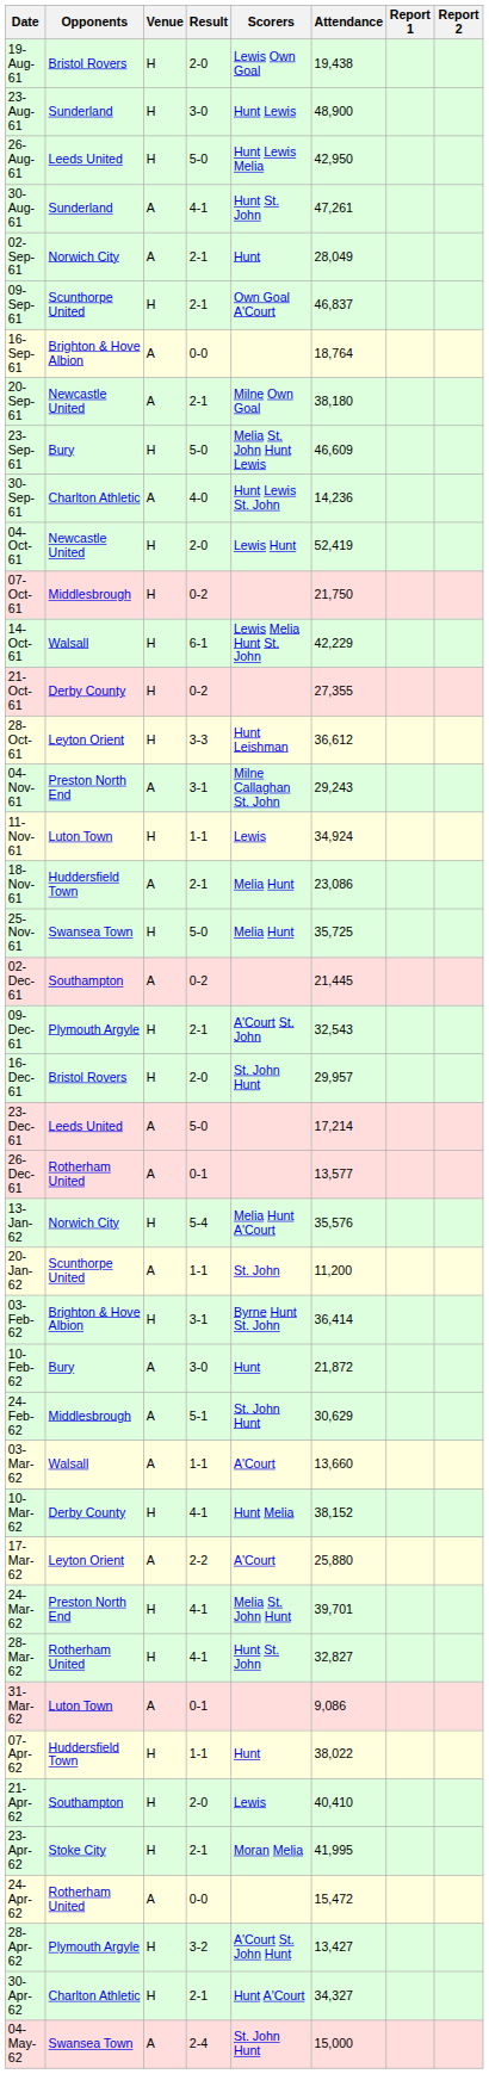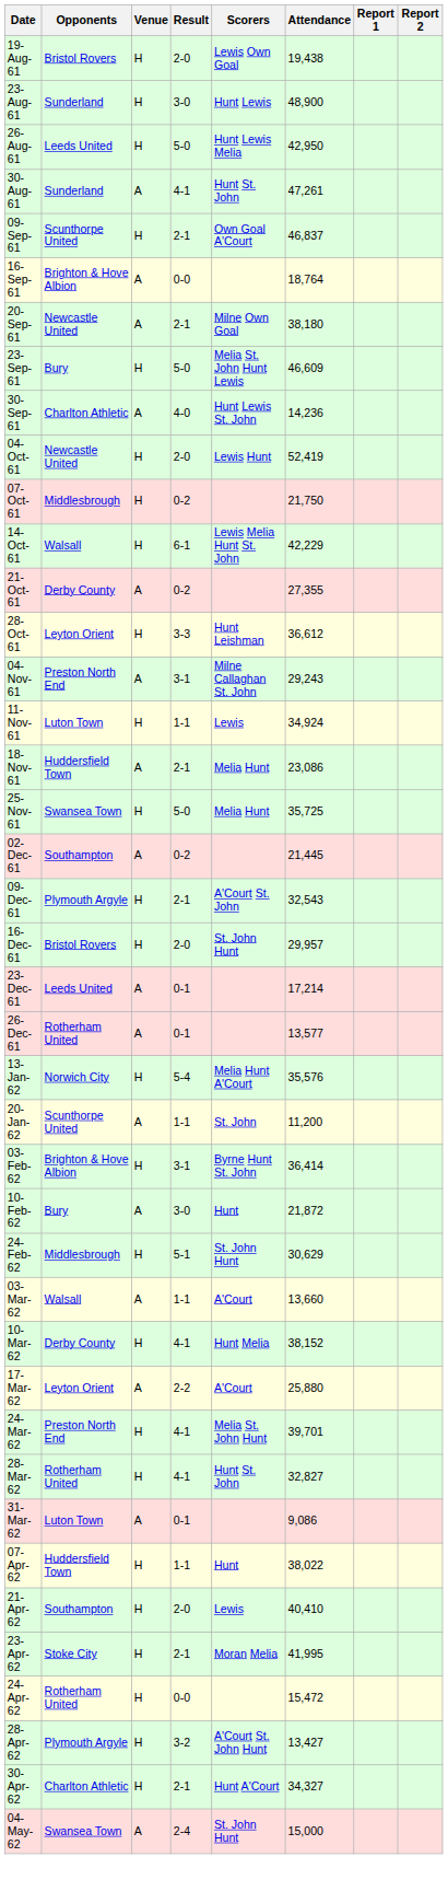 <table class=wikitable>
 <tr>
 <th>Date</th>
 <th>Opponents</th>
 <th>Venue</th>
 <th>Result</th>
 <th>Scorers</th>
 <th>Attendance</th>
 <th>Report 1</th>
 <th>Report 2</th>
 </tr>
 <tr bgcolor="#ddffdd">
 <td>19-Aug-61</td>
 <td><a href='#'>Bristol Rovers</a></td>
 <td>H</td>
 <td>2-0</td>
 <td><a href='#'>Lewis</a>  <a href='#'>Own Goal</a> </td>
 <td>19,438</td>
 <td></td>
 <td></td>
 </tr>
 <tr bgcolor="#ddffdd">
 <td>23-Aug-61</td>
 <td><a href='#'>Sunderland</a></td>
 <td>H</td>
 <td>3-0</td>
 <td><a href='#'>Hunt</a>  <a href='#'>Lewis</a> </td>
 <td>48,900</td>
 <td></td>
 <td></td>
 </tr>
 <tr bgcolor="#ddffdd">
 <td>26-Aug-61</td>
 <td><a href='#'>Leeds United</a></td>
 <td>H</td>
 <td>5-0</td>
 <td><a href='#'>Hunt</a>  <a href='#'>Lewis</a>  <a href='#'>Melia</a> </td>
 <td>42,950</td>
 <td></td>
 <td></td>
 </tr>
 <tr bgcolor="#ddffdd">
 <td>30-Aug-61</td>
 <td><a href='#'>Sunderland</a></td>
 <td>A</td>
 <td>4-1</td>
 <td><a href='#'>Hunt</a>  <a href='#'>St. John</a> </td>
 <td>47,261</td>
-<td></td>
-<td></td>
-</tr>
-<tr bgcolor="#ddffdd">
-<td>02-Sep-61</td>
-<td><a href='#'>Norwich City</a></td>
-<td>A</td>
-<td>2-1</td>
-<td><a href='#'>Hunt</a> </td>
-<td>28,049</td>
 <td></td>
 <td></td>
 </tr>
 <tr bgcolor="#ddffdd">
 <td>09-Sep-61</td>
 <td><a href='#'>Scunthorpe United</a></td>
 <td>H</td>
 <td>2-1</td>
 <td><a href='#'>Own Goal</a>  <a href='#'>A'Court</a> </td>
 <td>46,837</td>
 <td></td>
 <td></td>
 </tr>
 <tr bgcolor="#ffffdd">
 <td>16-Sep-61</td>
 <td><a href='#'>Brighton & Hove Albion</a></td>
 <td>A</td>
 <td>0-0</td>
 <td></td>
 <td>18,764</td>
 <td></td>
 <td></td>
 </tr>
 <tr bgcolor="#ddffdd">
 <td>20-Sep-61</td>
 <td><a href='#'>Newcastle United</a></td>
 <td>A</td>
 <td>2-1</td>
 <td><a href='#'>Milne</a>  <a href='#'>Own Goal</a> </td>
 <td>38,180</td>
 <td></td>
 <td></td>
 </tr>
 <tr bgcolor="#ddffdd">
 <td>23-Sep-61</td>
 <td><a href='#'>Bury</a></td>
 <td>H</td>
 <td>5-0</td>
 <td><a href='#'>Melia</a>  <a href='#'>St. John</a>  <a href='#'>Hunt</a>  <a href='#'>Lewis</a> </td>
 <td>46,609</td>
 <td></td>
 <td></td>
 </tr>
 <tr bgcolor="#ddffdd">
 <td>30-Sep-61</td>
 <td><a href='#'>Charlton Athletic</a></td>
 <td>A</td>
 <td>4-0</td>
 <td><a href='#'>Hunt</a>  <a href='#'>Lewis</a>  <a href='#'>St. John</a> </td>
 <td>14,236</td>
 <td></td>
 <td></td>
 </tr>
 <tr bgcolor="#ddffdd">
 <td>04-Oct-61</td>
 <td><a href='#'>Newcastle United</a></td>
 <td>H</td>
 <td>2-0</td>
 <td><a href='#'>Lewis</a>  <a href='#'>Hunt</a> </td>
 <td>52,419</td>
 <td></td>
 <td></td>
 </tr>
 <tr bgcolor="#ffdddd">
 <td>07-Oct-61</td>
 <td><a href='#'>Middlesbrough</a></td>
 <td>H</td>
 <td>0-2</td>
 <td></td>
 <td>21,750</td>
 <td></td>
 <td></td>
 </tr>
 <tr bgcolor="#ddffdd">
 <td>14-Oct-61</td>
 <td><a href='#'>Walsall</a></td>
 <td>H</td>
 <td>6-1</td>
 <td><a href='#'>Lewis</a>  <a href='#'>Melia</a>  <a href='#'>Hunt</a>  <a href='#'>St. John</a> </td>
 <td>42,229</td>
 <td></td>
 <td></td>
 </tr>
 <tr bgcolor="#ffdddd">
 <td>21-Oct-61</td>
 <td><a href='#'>Derby County</a></td>
-<td>H</td>
+<td>A</td>
 <td>0-2</td>
 <td></td>
 <td>27,355</td>
 <td></td>
 <td></td>
 </tr>
 <tr bgcolor="#ffffdd">
 <td>28-Oct-61</td>
 <td><a href='#'>Leyton Orient</a></td>
 <td>H</td>
 <td>3-3</td>
 <td><a href='#'>Hunt</a>  <a href='#'>Leishman</a> </td>
 <td>36,612</td>
 <td></td>
 <td></td>
 </tr>
 <tr bgcolor="#ddffdd">
 <td>04-Nov-61</td>
 <td><a href='#'>Preston North End</a></td>
 <td>A</td>
 <td>3-1</td>
 <td><a href='#'>Milne</a>  <a href='#'>Callaghan</a>  <a href='#'>St. John</a> </td>
 <td>29,243</td>
 <td></td>
 <td></td>
 </tr>
 <tr bgcolor="#ffffdd">
 <td>11-Nov-61</td>
 <td><a href='#'>Luton Town</a></td>
 <td>H</td>
 <td>1-1</td>
 <td><a href='#'>Lewis</a> </td>
 <td>34,924</td>
 <td></td>
 <td></td>
 </tr>
 <tr bgcolor="#ddffdd">
 <td>18-Nov-61</td>
 <td><a href='#'>Huddersfield Town</a></td>
 <td>A</td>
 <td>2-1</td>
 <td><a href='#'>Melia</a>  <a href='#'>Hunt</a> </td>
 <td>23,086</td>
 <td></td>
 <td></td>
 </tr>
 <tr bgcolor="#ddffdd">
 <td>25-Nov-61</td>
 <td><a href='#'>Swansea Town</a></td>
 <td>H</td>
 <td>5-0</td>
 <td><a href='#'>Melia</a>  <a href='#'>Hunt</a> </td>
 <td>35,725</td>
 <td></td>
 <td></td>
 </tr>
 <tr bgcolor="#ffdddd">
 <td>02-Dec-61</td>
 <td><a href='#'>Southampton</a></td>
 <td>A</td>
 <td>0-2</td>
 <td></td>
 <td>21,445</td>
 <td></td>
 <td></td>
 </tr>
 <tr bgcolor="#ddffdd">
 <td>09-Dec-61</td>
 <td><a href='#'>Plymouth Argyle</a></td>
 <td>H</td>
 <td>2-1</td>
 <td><a href='#'>A'Court</a>  <a href='#'>St. John</a> </td>
 <td>32,543</td>
 <td></td>
 <td></td>
 </tr>
 <tr bgcolor="#ddffdd">
 <td>16-Dec-61</td>
 <td><a href='#'>Bristol Rovers</a></td>
 <td>H</td>
 <td>2-0</td>
 <td><a href='#'>St. John</a>  <a href='#'>Hunt</a> </td>
 <td>29,957</td>
 <td></td>
 <td></td>
 </tr>
 <tr bgcolor="#ffdddd">
 <td>23-Dec-61</td>
 <td><a href='#'>Leeds United</a></td>
 <td>A</td>
-<td>5-0</td>
+<td>0-1</td>
 <td></td>
 <td>17,214</td>
 <td></td>
 <td></td>
 </tr>
 <tr bgcolor="#ffdddd">
 <td>26-Dec-61</td>
 <td><a href='#'>Rotherham United</a></td>
 <td>A</td>
 <td>0-1</td>
 <td></td>
 <td>13,577</td>
 <td></td>
 <td></td>
 </tr>
 <tr bgcolor="#ddffdd">
 <td>13-Jan-62</td>
 <td><a href='#'>Norwich City</a></td>
 <td>H</td>
 <td>5-4</td>
 <td><a href='#'>Melia</a>  <a href='#'>Hunt</a>  <a href='#'>A'Court</a> </td>
 <td>35,576</td>
 <td></td>
 <td></td>
 </tr>
 <tr bgcolor="#ffffdd">
 <td>20-Jan-62</td>
 <td><a href='#'>Scunthorpe United</a></td>
 <td>A</td>
 <td>1-1</td>
 <td><a href='#'>St. John</a> </td>
 <td>11,200</td>
 <td></td>
 <td></td>
 </tr>
 <tr bgcolor="#ddffdd">
 <td>03-Feb-62</td>
 <td><a href='#'>Brighton & Hove Albion</a></td>
 <td>H</td>
 <td>3-1</td>
 <td><a href='#'>Byrne</a>  <a href='#'>Hunt</a>  <a href='#'>St. John</a> </td>
 <td>36,414</td>
 <td></td>
 <td></td>
 </tr>
 <tr bgcolor="#ddffdd">
 <td>10-Feb-62</td>
 <td><a href='#'>Bury</a></td>
 <td>A</td>
 <td>3-0</td>
 <td><a href='#'>Hunt</a> </td>
 <td>21,872</td>
 <td></td>
 <td></td>
 </tr>
 <tr bgcolor="#ddffdd">
 <td>24-Feb-62</td>
 <td><a href='#'>Middlesbrough</a></td>
-<td>A</td>
+<td>H</td>
 <td>5-1</td>
 <td><a href='#'>St. John</a>  <a href='#'>Hunt</a> </td>
 <td>30,629</td>
 <td></td>
 <td></td>
 </tr>
 <tr bgcolor="#ffffdd">
 <td>03-Mar-62</td>
 <td><a href='#'>Walsall</a></td>
 <td>A</td>
 <td>1-1</td>
 <td><a href='#'>A'Court</a> </td>
 <td>13,660</td>
 <td></td>
 <td></td>
 </tr>
 <tr bgcolor="#ddffdd">
 <td>10-Mar-62</td>
 <td><a href='#'>Derby County</a></td>
 <td>H</td>
 <td>4-1</td>
 <td><a href='#'>Hunt</a>  <a href='#'>Melia</a> </td>
 <td>38,152</td>
 <td></td>
 <td></td>
 </tr>
 <tr bgcolor="#ffffdd">
 <td>17-Mar-62</td>
 <td><a href='#'>Leyton Orient</a></td>
 <td>A</td>
 <td>2-2</td>
 <td><a href='#'>A'Court</a> </td>
 <td>25,880</td>
 <td></td>
 <td></td>
 </tr>
 <tr bgcolor="#ddffdd">
 <td>24-Mar-62</td>
 <td><a href='#'>Preston North End</a></td>
 <td>H</td>
 <td>4-1</td>
 <td><a href='#'>Melia</a>  <a href='#'>St. John</a>  <a href='#'>Hunt</a> </td>
 <td>39,701</td>
 <td></td>
 <td></td>
 </tr>
 <tr bgcolor="#ddffdd">
 <td>28-Mar-62</td>
 <td><a href='#'>Rotherham United</a></td>
 <td>H</td>
 <td>4-1</td>
 <td><a href='#'>Hunt</a>  <a href='#'>St. John</a> </td>
 <td>32,827</td>
 <td></td>
 <td></td>
 </tr>
 <tr bgcolor="#ffdddd">
 <td>31-Mar-62</td>
 <td><a href='#'>Luton Town</a></td>
 <td>A</td>
 <td>0-1</td>
 <td></td>
 <td>9,086</td>
 <td></td>
 <td></td>
 </tr>
 <tr bgcolor="#ffffdd">
 <td>07-Apr-62</td>
 <td><a href='#'>Huddersfield Town</a></td>
 <td>H</td>
 <td>1-1</td>
 <td><a href='#'>Hunt</a> </td>
 <td>38,022</td>
 <td></td>
 <td></td>
 </tr>
 <tr bgcolor="#ddffdd">
 <td>21-Apr-62</td>
 <td><a href='#'>Southampton</a></td>
 <td>H</td>
 <td>2-0</td>
 <td><a href='#'>Lewis</a> </td>
 <td>40,410</td>
 <td></td>
 <td></td>
 </tr>
 <tr bgcolor="#ddffdd">
 <td>23-Apr-62</td>
 <td><a href='#'>Stoke City</a></td>
 <td>H</td>
 <td>2-1</td>
 <td><a href='#'>Moran</a>  <a href='#'>Melia</a> </td>
 <td>41,995</td>
 <td></td>
 <td></td>
 </tr>
 <tr bgcolor="#ffffdd">
 <td>24-Apr-62</td>
 <td><a href='#'>Rotherham United</a></td>
-<td>A</td>
+<td>H</td>
 <td>0-0</td>
 <td></td>
 <td>15,472</td>
 <td></td>
 <td></td>
 </tr>
 <tr bgcolor="#ddffdd">
 <td>28-Apr-62</td>
 <td><a href='#'>Plymouth Argyle</a></td>
 <td>H</td>
 <td>3-2</td>
 <td><a href='#'>A'Court</a>  <a href='#'>St. John</a>  <a href='#'>Hunt</a> </td>
 <td>13,427</td>
 <td></td>
 <td></td>
 </tr>
 <tr bgcolor="#ddffdd">
 <td>30-Apr-62</td>
 <td><a href='#'>Charlton Athletic</a></td>
 <td>H</td>
 <td>2-1</td>
 <td><a href='#'>Hunt</a>  <a href='#'>A'Court</a> </td>
 <td>34,327</td>
 <td></td>
 <td></td>
 </tr>
 <tr bgcolor="#ffdddd">
 <td>04-May-62</td>
 <td><a href='#'>Swansea Town</a></td>
 <td>A</td>
 <td>2-4</td>
 <td><a href='#'>St. John</a>  <a href='#'>Hunt</a> </td>
 <td>15,000</td>
 <td></td>
 <td></td>
 </tr>
 </table>
